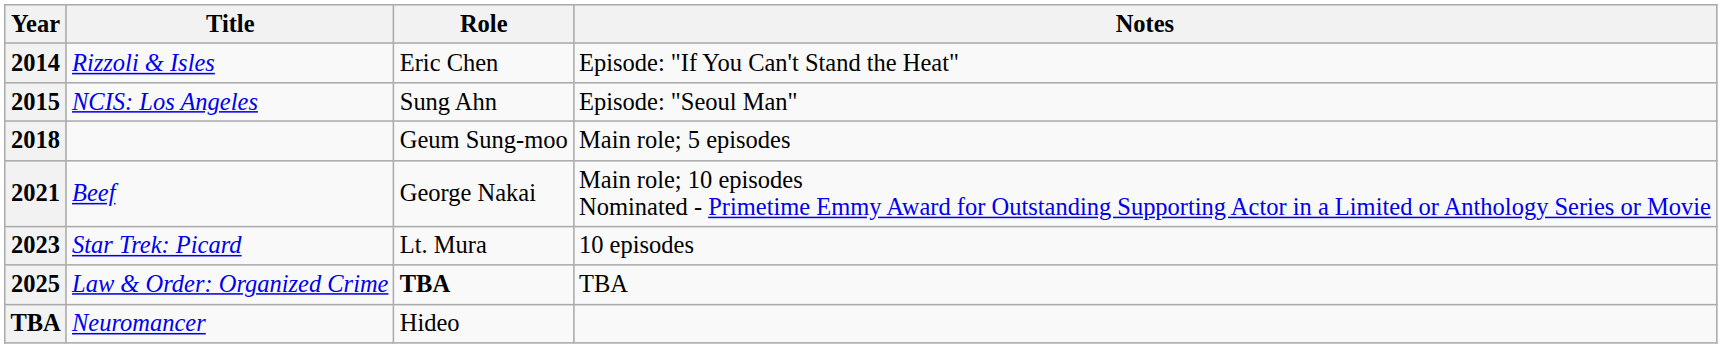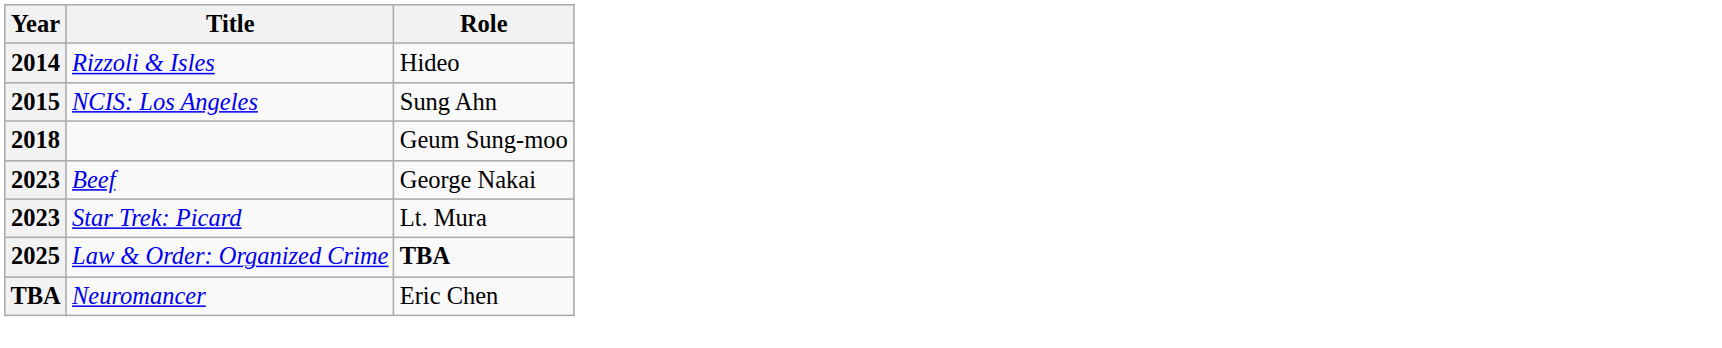 <table class="wikitable sortable plainrowheaders">
 <tr>
 <th scope="col">Year</th>
 <th scope="col">Title</th>
 <th scope="col">Role</th>
-<th scope="col" class="unsortable">Notes</th>
 </tr>
 <tr>
 <th scope=row style="text-align:center;">2014</th>
 <td><em><a href='#'>Rizzoli & Isles</a></em></td>
-<td>Eric Chen</td>
-<td>Episode: "If You Can't Stand the Heat"</td>
+<td>Hideo</td>
 </tr>
 <tr>
 <th scope=row style="text-align:center;">2015</th>
 <td><em><a href='#'>NCIS: Los Angeles</a></em></td>
 <td>Sung Ahn</td>
-<td>Episode: "Seoul Man"</td>
 </tr>
 <tr>
 <th scope=row style="text-align:center;">2018</th>
 <td><em></em></td>
 <td>Geum Sung-moo</td>
-<td>Main role; 5 episodes</td>
 </tr>
 <tr>
-<th scope=row style="text-align:center;">2021</th>
+<th scope=row style="text-align:center;">2023</th>
 <td><em><a href='#'>Beef</a></em></td>
 <td>George Nakai</td>
-<td>Main role; 10 episodes <br> Nominated - <a href='#'>Primetime Emmy Award for Outstanding Supporting Actor in a Limited or Anthology Series or Movie</a></td>
 </tr>
 <tr>
 <th scope=row style="text-align:center;">2023</th>
 <td><em><a href='#'>Star Trek: Picard</a></em></td>
 <td>Lt. Mura</td>
-<td>10 episodes</td>
 </tr>
 <tr>
 <th scope=row style="text-align:center;">2025</th>
 <td><em><a href='#'>Law & Order: Organized Crime</a></em></td>
 <td><strong>TBA</strong></td>
-<td>TBA</td>
 </tr>
 <tr>
 <th scope=row style="text-align:center;">TBA</th>
 <td><em><a href='#'>Neuromancer</a></em></td>
-<td>Hideo</td>
-<td></td>
+<td>Eric Chen</td>
 </tr>
 </table>
